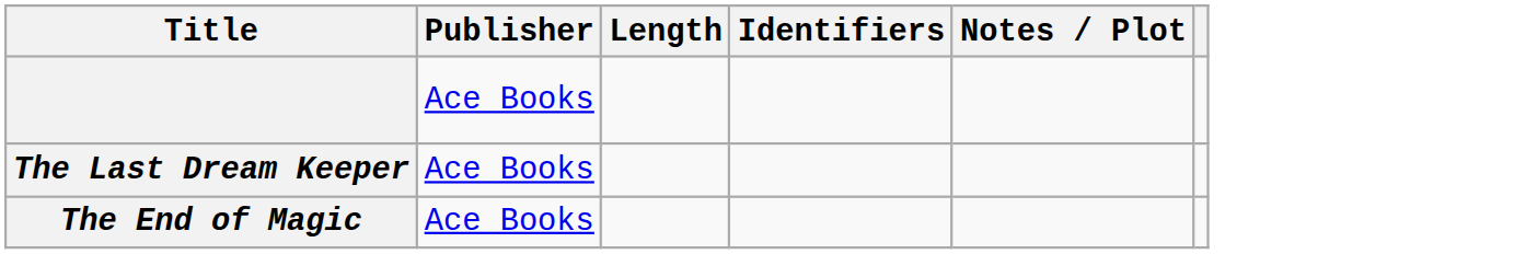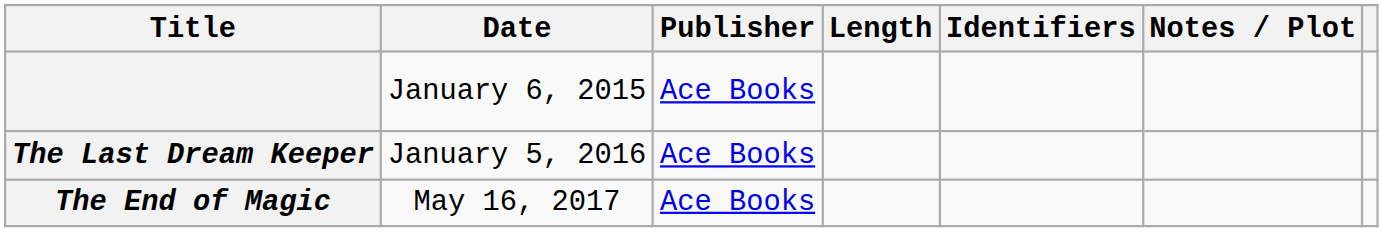 <table class="wikitable sortable plainrowheaders"  style="text-align:center;">
 <tr>
 <th scope="col">Title</th>
+<th scope="col">Date</th>
 <th scope="col">Publisher</th>
 <th scope="col">Length</th>
 <th scope="col" class="unsortable">Identifiers</th>
 <th scope="col" class="unsortable">Notes / Plot</th>
 <th scope="col" class="unsortable"></th>
 </tr>
 <tr>
 <th scope="row"><em></em></th>
+<td>January 6, 2015</td>
 <td><a href='#'>Ace Books</a></td>
 <td></td>
 <td><br><br></td>
 <td></td>
 <td><br><br></td>
 </tr>
 <tr>
 <th scope="row"><em>The Last Dream Keeper</em></th>
+<td>January 5, 2016</td>
 <td><a href='#'>Ace Books</a></td>
 <td></td>
 <td></td>
 <td></td>
 <td></td>
 </tr>
 <tr>
 <th scope="row"><em>The End of Magic</em></th>
+<td>May 16, 2017</td>
 <td><a href='#'>Ace Books</a></td>
 <td></td>
 <td></td>
 <td></td>
 <td></td>
 </tr>
 </table>
